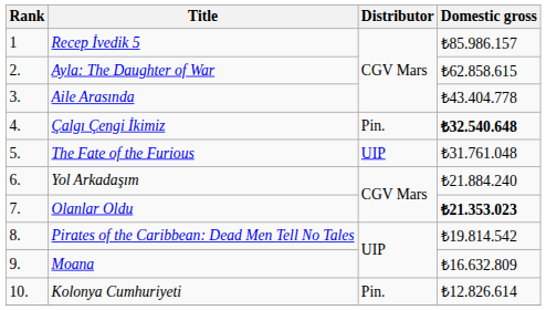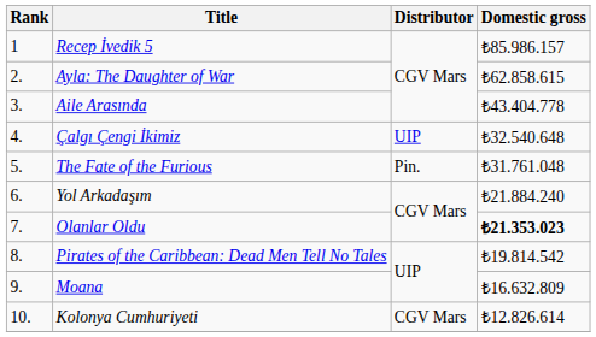 <table class="wikitable sortable" style="margin:auto; margin:auto;">
 <tr>
 <th>Rank</th>
 <th>Title</th>
 <th>Distributor</th>
 <th>Domestic gross</th>
 </tr>
 <tr>
 <td>1</td>
 <td><em><a href='#'>Recep İvedik 5</a></em></td>
 <td rowspan="3">CGV Mars</td>
 <td>₺85.986.157</td>
 </tr>
 <tr>
 <td>2.</td>
 <td><em><a href='#'>Ayla: The Daughter of War</a></em></td>
 <td>₺62.858.615</td>
 </tr>
 <tr>
 <td>3.</td>
 <td><em><a href='#'>Aile Arasında</a></em></td>
 <td>₺43.404.778</td>
 </tr>
 <tr>
 <td>4.</td>
 <td><em><a href='#'>Çalgı Çengi İkimiz</a></em></td>
-<td>Pin.</td>
-<td><strong>₺32.540.648</strong></td>
+<td><a href='#'>UIP</a></td>
+<td>₺32.540.648</td>
 </tr>
 <tr>
 <td>5.</td>
 <td><em><a href='#'>The Fate of the Furious</a></em></td>
-<td><a href='#'>UIP</a></td>
+<td>Pin.</td>
 <td>₺31.761.048</td>
 </tr>
 <tr>
 <td>6.</td>
 <td><em>Yol Arkadaşım</em></td>
 <td rowspan="2">CGV Mars</td>
 <td>₺21.884.240</td>
 </tr>
 <tr>
 <td>7.</td>
 <td><em><a href='#'>Olanlar Oldu</a></em></td>
 <td><strong>₺21.353.023</strong></td>
 </tr>
 <tr>
 <td>8.</td>
 <td><em><a href='#'>Pirates of the Caribbean: Dead Men Tell No Tales</a></em></td>
 <td rowspan="2">UIP</td>
 <td>₺19.814.542</td>
 </tr>
 <tr>
 <td>9.</td>
 <td><em><a href='#'>Moana</a></em></td>
 <td>₺16.632.809</td>
 </tr>
 <tr>
 <td>10.</td>
 <td><em>Kolonya Cumhuriyeti</em></td>
-<td>Pin.</td>
+<td>CGV Mars</td>
 <td>₺12.826.614</td>
 </tr>
 <tr>
 </tr>
 </table>
